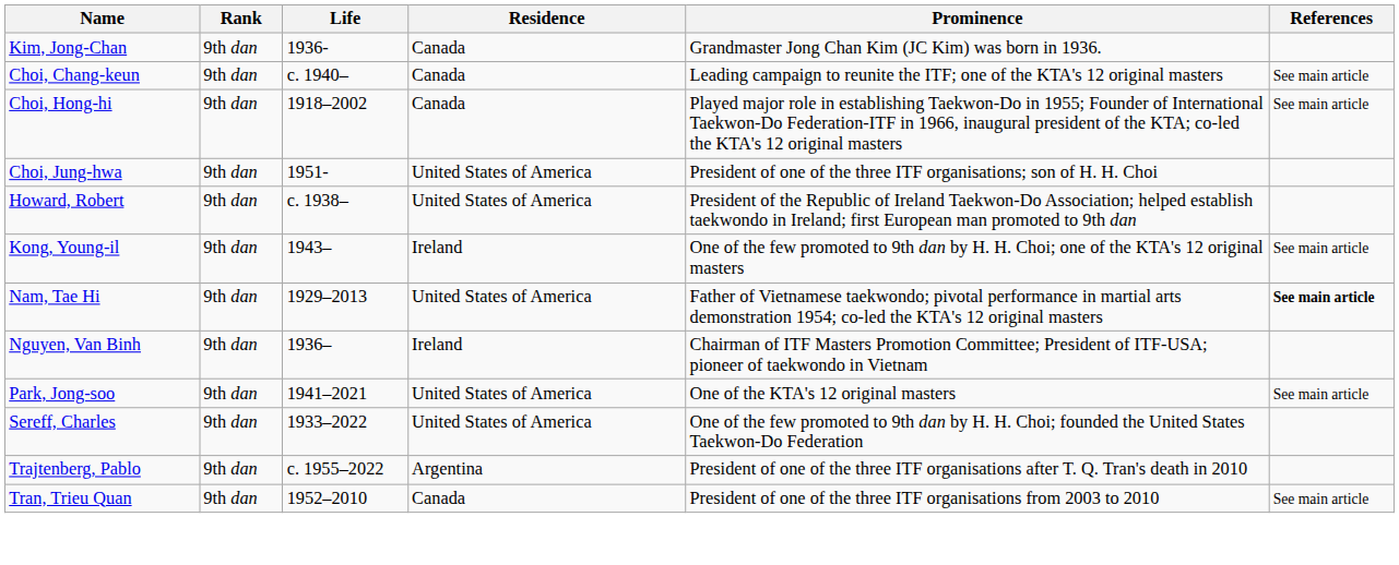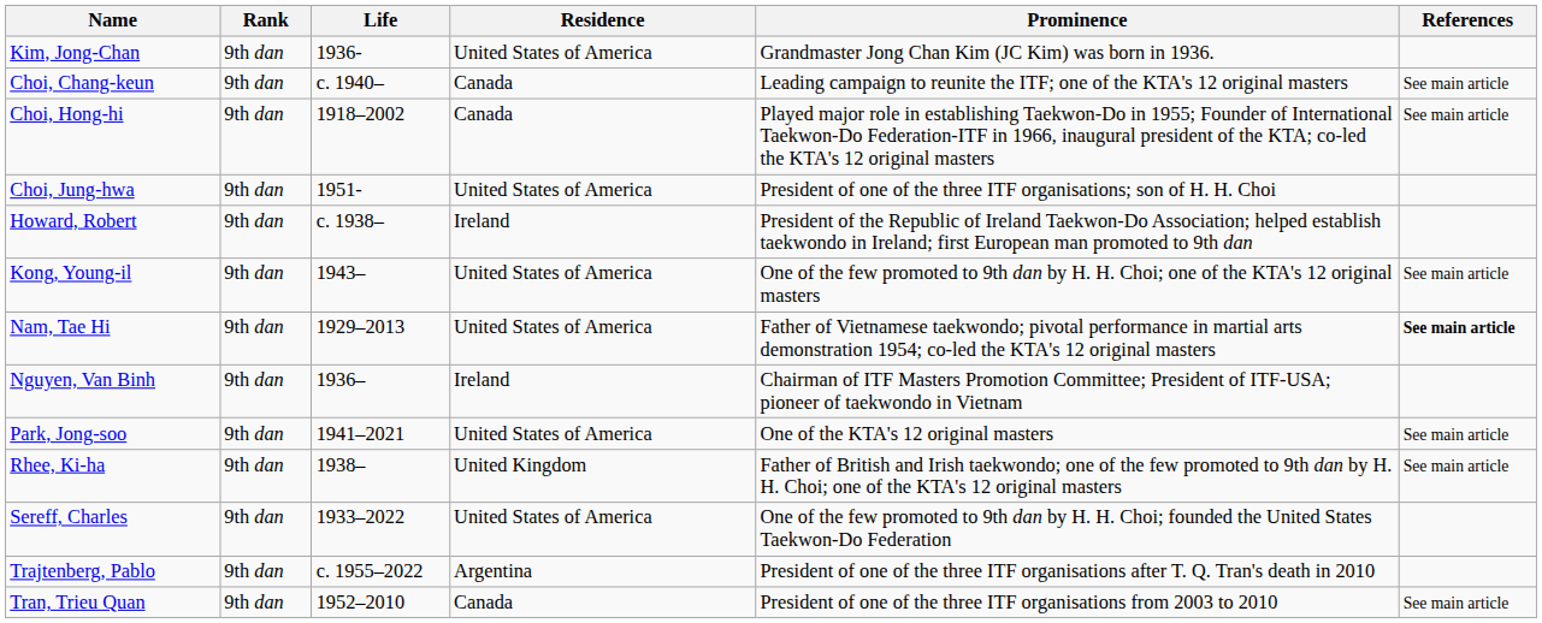 <table class="wikitable">
 <tr>
 <th style="width:14%;">Name</th>
 <th style="width:6%;">Rank</th>
 <th style="width:9%;">Life</th>
 <th style="width:20%;">Residence</th>
 <th style="width:42%;">Prominence</th>
 <th style="width:9%;">References</th>
 </tr>
 <tr valign="top">
 <td><a href='#'>Kim, Jong-Chan</a></td>
 <td>9th <em>dan</em></td>
 <td>1936-</td>
-<td>Canada</td>
+<td>United States of America</td>
 <td>Grandmaster Jong Chan Kim (JC Kim) was born in 1936. </td>
 <td></td>
 </tr>
 <tr valign="top">
 <td><a href='#'>Choi, Chang-keun</a></td>
 <td>9th <em>dan</em></td>
 <td>c. 1940–</td>
 <td>Canada</td>
 <td>Leading campaign to reunite the ITF; one of the KTA's 12 original masters</td>
 <td><small>See main article</small></td>
 </tr>
 <tr valign="top">
 <td><a href='#'>Choi, Hong-hi</a></td>
 <td>9th <em>dan</em></td>
 <td>1918–2002</td>
 <td>Canada</td>
 <td>Played major role in establishing Taekwon-Do in 1955; Founder of International Taekwon-Do Federation-ITF in 1966, inaugural president of the KTA; co-led the KTA's 12 original masters</td>
 <td><small>See main article</small></td>
 </tr>
 <tr valign="top">
 <td><a href='#'>Choi, Jung-hwa</a></td>
 <td>9th <em>dan</em></td>
 <td>1951-</td>
 <td>United States of America</td>
 <td>President of one of the three ITF organisations; son of H. H. Choi</td>
 <td></td>
 </tr>
 <tr valign="top">
 <td><a href='#'>Howard, Robert</a></td>
 <td>9th <em>dan</em></td>
 <td>c. 1938–</td>
-<td>United States of America</td>
+<td>Ireland</td>
 <td>President of the Republic of Ireland Taekwon-Do Association; helped establish taekwondo in Ireland; first European man promoted to 9th <em>dan</em></td>
 <td></td>
 </tr>
 <tr valign="top">
 <td><a href='#'>Kong, Young-il</a></td>
 <td>9th <em>dan</em></td>
 <td>1943–</td>
-<td>Ireland</td>
+<td>United States of America</td>
 <td>One of the few promoted to 9th <em>dan</em> by H. H. Choi; one of the KTA's 12 original masters</td>
 <td><small>See main article</small></td>
 </tr>
 <tr valign="top">
 <td><a href='#'>Nam, Tae Hi</a></td>
 <td>9th <em>dan</em></td>
 <td>1929–2013</td>
 <td>United States of America</td>
 <td>Father of Vietnamese taekwondo; pivotal performance in martial arts demonstration 1954; co-led the KTA's 12 original masters</td>
 <td><strong><small>See main article</small></strong></td>
 </tr>
 <tr valign="top">
 <td><a href='#'>Nguyen, Van Binh</a></td>
 <td>9th <em>dan</em></td>
 <td>1936–</td>
 <td>Ireland</td>
 <td>Chairman of ITF Masters Promotion Committee; President of ITF-USA; pioneer of taekwondo in Vietnam</td>
 <td></td>
 </tr>
 <tr valign="top">
 <td><a href='#'>Park, Jong-soo</a></td>
 <td>9th <em>dan</em></td>
 <td>1941–2021</td>
 <td>United States of America</td>
 <td>One of the KTA's 12 original masters</td>
 <td><small>See main article</small></td>
 </tr>
 <tr valign="top">
+<td><a href='#'>Rhee, Ki-ha</a></td>
+<td>9th <em>dan</em></td>
+<td>1938–</td>
+<td>United Kingdom</td>
+<td>Father of British and Irish taekwondo; one of the few promoted to 9th <em>dan</em> by H. H. Choi; one of the KTA's 12 original masters</td>
+<td><small>See main article</small><br></td>
+</tr>
+<tr valign="top">
 <td><a href='#'>Sereff, Charles</a></td>
 <td>9th <em>dan</em></td>
 <td>1933–2022</td>
 <td>United States of America</td>
 <td>One of the few promoted to 9th <em>dan</em> by H. H. Choi; founded the United States Taekwon-Do Federation</td>
 <td></td>
 </tr>
 <tr valign="top">
 <td><a href='#'>Trajtenberg, Pablo</a></td>
 <td>9th <em>dan</em></td>
 <td>c. 1955–2022</td>
 <td>Argentina</td>
 <td>President of one of the three ITF organisations after T. Q. Tran's death in 2010</td>
 <td></td>
 </tr>
 <tr valign="top">
 <td><a href='#'>Tran, Trieu Quan</a></td>
 <td>9th <em>dan</em></td>
 <td>1952–2010</td>
 <td>Canada</td>
 <td>President of one of the three ITF organisations from 2003 to 2010</td>
 <td><small>See main article</small></td>
 </tr>
 </table>
